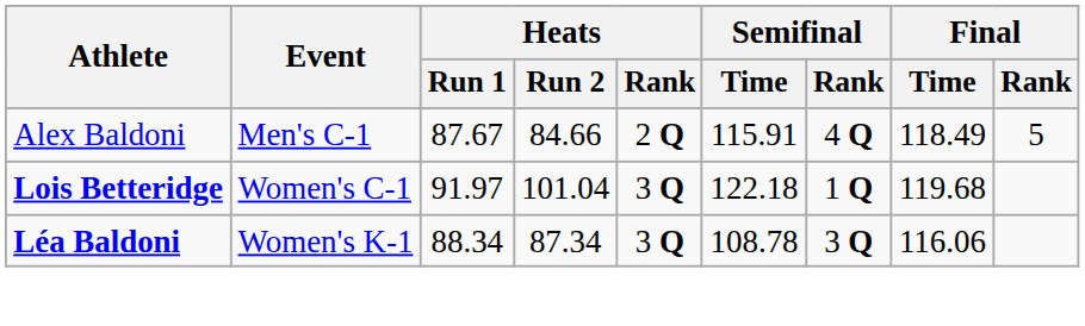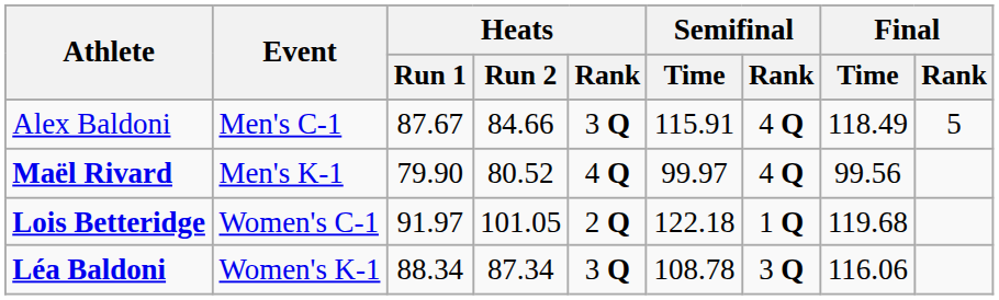 <table class=wikitable style=font-size:90%;text-align:center>
 <tr>
 <th rowspan=2>Athlete</th>
 <th rowspan=2>Event</th>
 <th colspan=3>Heats</th>
 <th colspan=2>Semifinal</th>
 <th colspan=2>Final</th>
 </tr>
 <tr style=font-size:95%>
 <th>Run 1</th>
 <th>Run 2</th>
 <th>Rank</th>
 <th>Time</th>
 <th>Rank</th>
 <th>Time</th>
 <th>Rank</th>
 </tr>
 <tr>
 <td align=left><a href='#'>Alex Baldoni</a></td>
 <td align=left><a href='#'>Men's C-1</a></td>
 <td>87.67</td>
 <td>84.66</td>
-<td>2 <strong>Q</strong></td>
+<td>3 <strong>Q</strong></td>
 <td>115.91</td>
 <td>4 <strong>Q</strong></td>
 <td>118.49</td>
 <td>5</td>
 </tr>
 <tr>
+<td align=left><strong><a href='#'>Maël Rivard</a></strong></td>
+<td align=left><a href='#'>Men's K-1</a></td>
+<td>79.90</td>
+<td>80.52</td>
+<td>4 <strong>Q</strong></td>
+<td>99.97</td>
+<td>4 <strong>Q</strong></td>
+<td>99.56</td>
+<td></td>
+</tr>
+<tr>
 <td align=left><strong><a href='#'>Lois Betteridge</a></strong></td>
 <td align=left><a href='#'>Women's C-1</a></td>
 <td>91.97</td>
-<td>101.04</td>
-<td>3 <strong>Q</strong></td>
+<td>101.05</td>
+<td>2 <strong>Q</strong></td>
 <td>122.18</td>
 <td>1 <strong>Q</strong></td>
 <td>119.68</td>
 <td></td>
 </tr>
 <tr>
 <td align=left><strong><a href='#'>Léa Baldoni</a></strong></td>
 <td align=left><a href='#'>Women's K-1</a></td>
 <td>88.34</td>
 <td>87.34</td>
 <td>3 <strong>Q</strong></td>
 <td>108.78</td>
 <td>3 <strong>Q</strong></td>
 <td>116.06</td>
 <td></td>
 </tr>
 </table>
